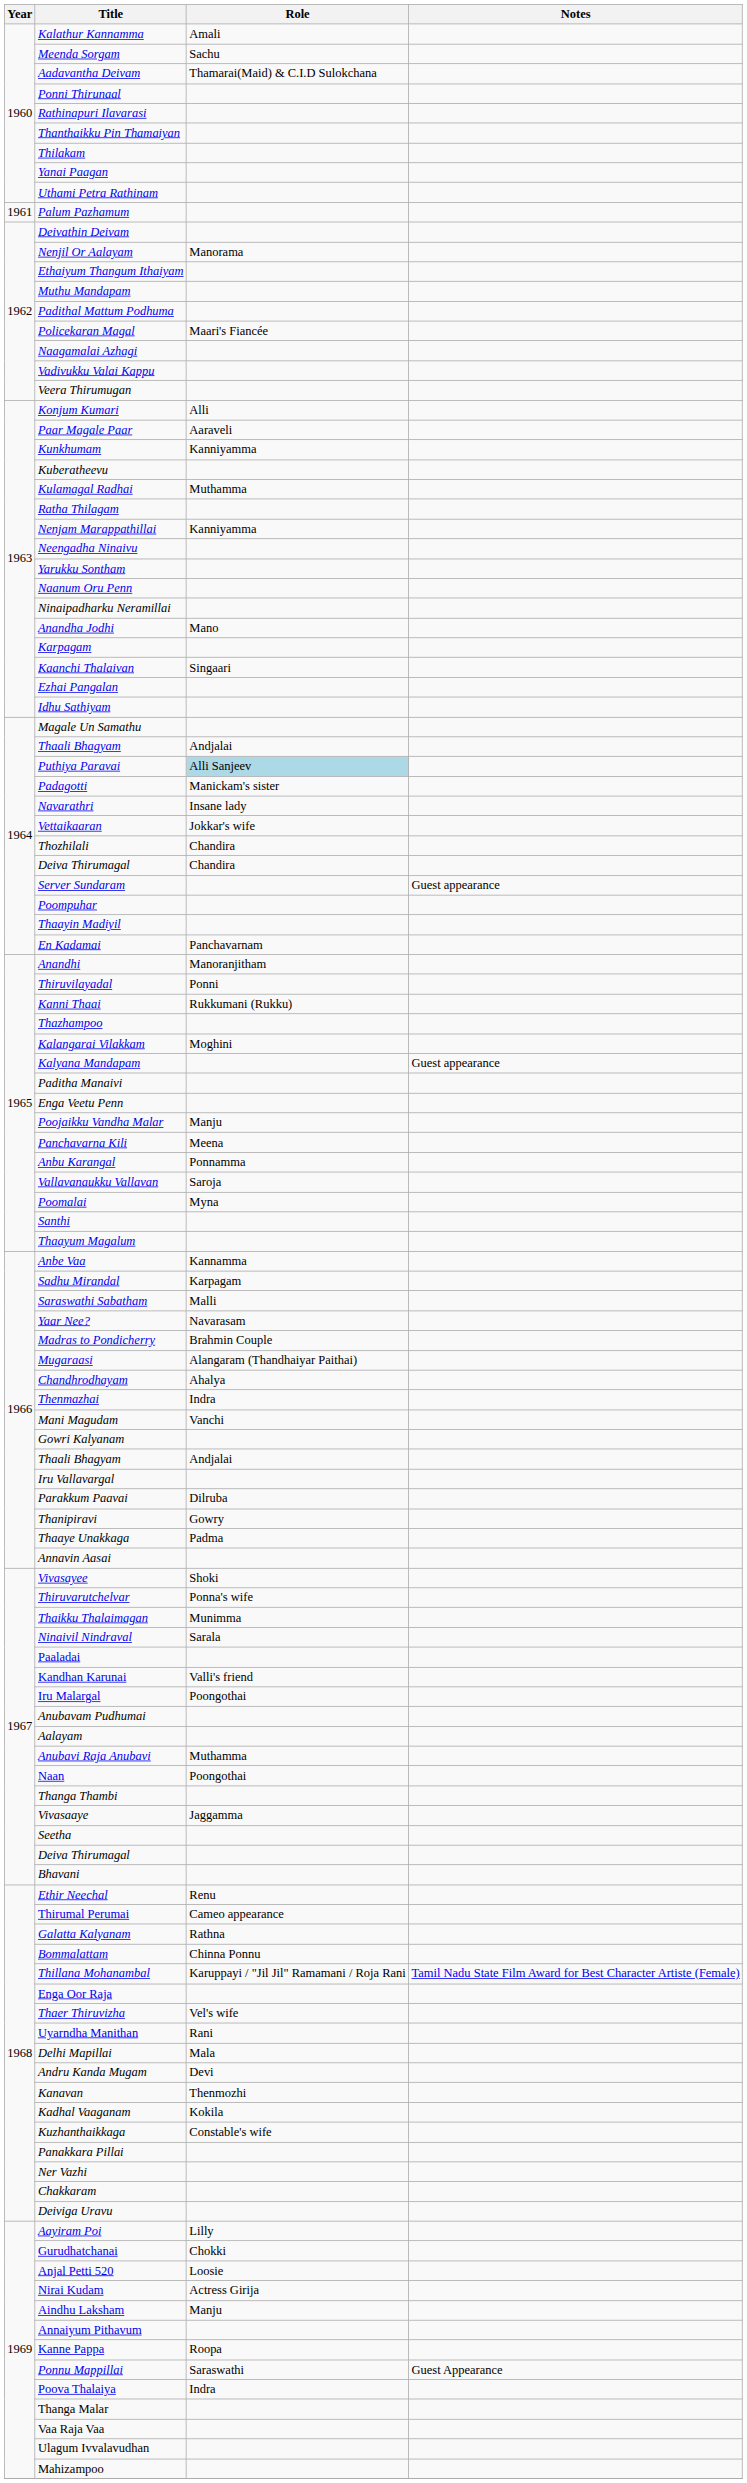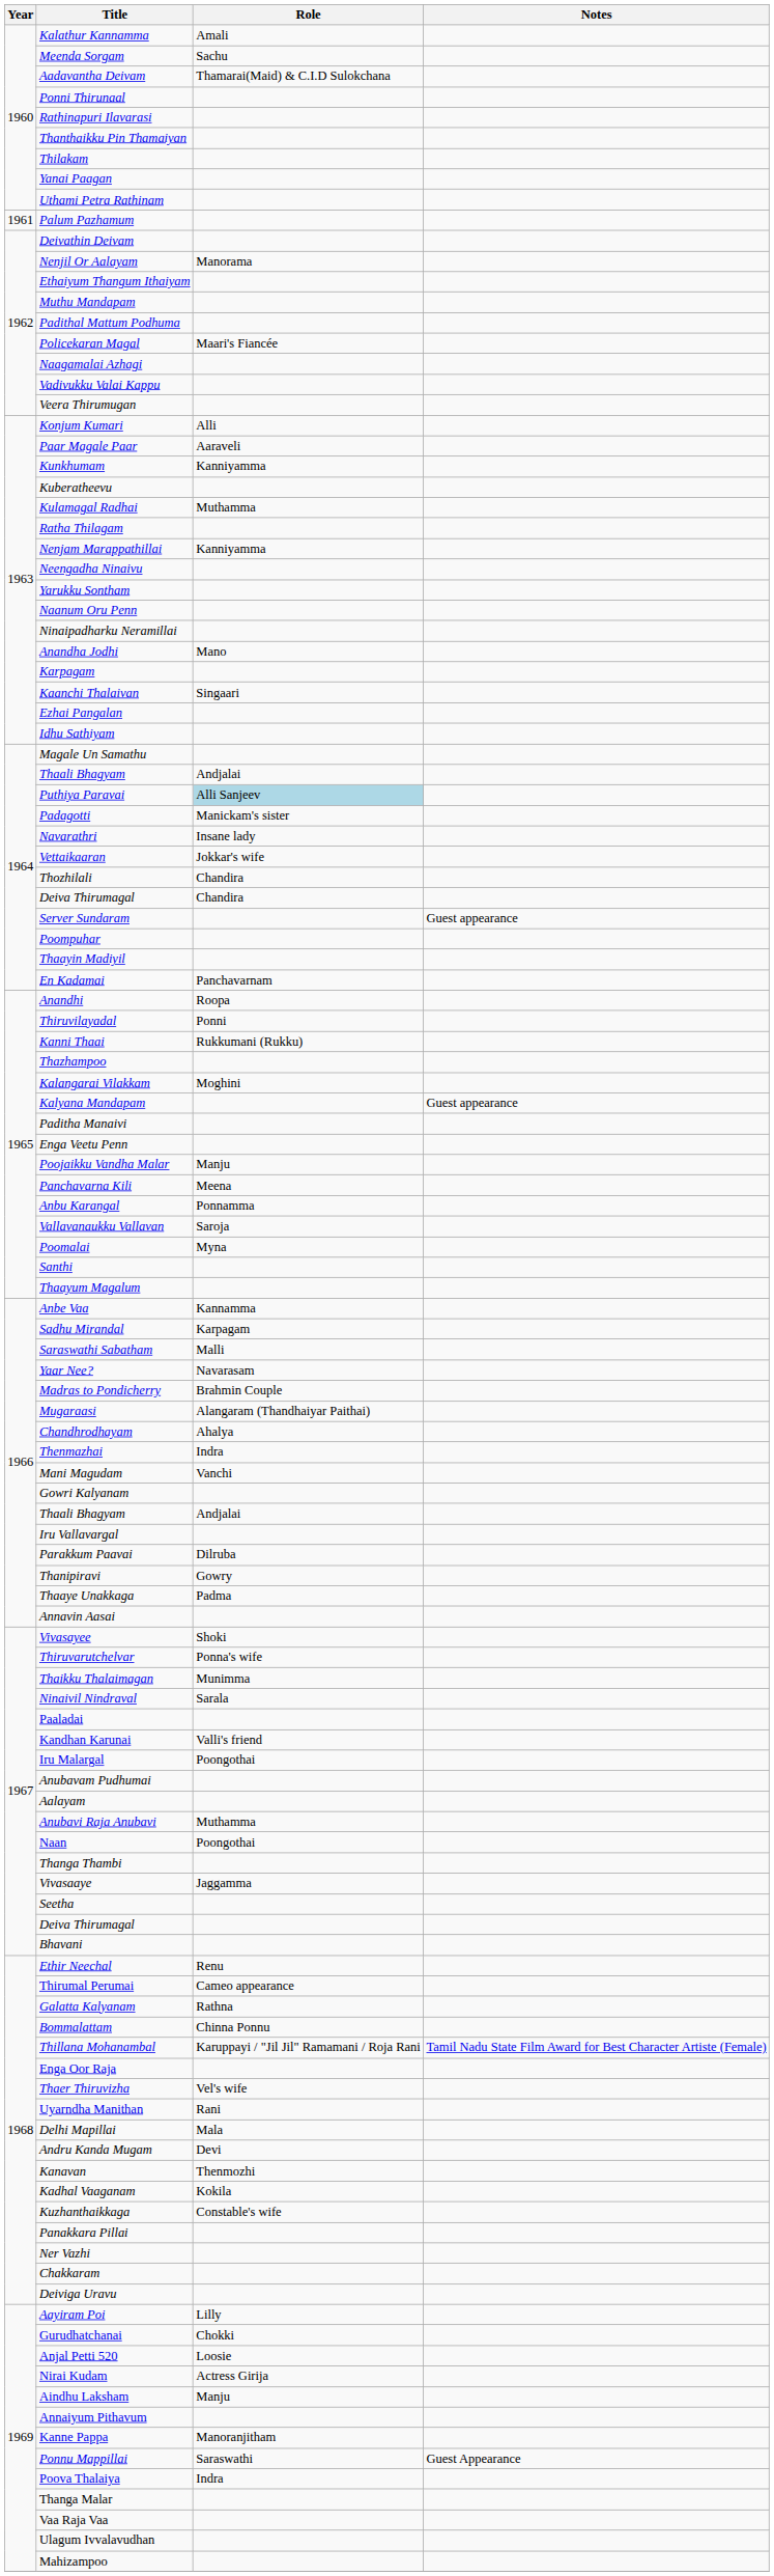 <table class="wikitable">
 <tr style="text-align:center;">
 <th>Year</th>
 <th>Title</th>
 <th>Role</th>
 <th>Notes</th>
 </tr>
 <tr>
 <td rowspan="9">1960</td>
 <td><em><a href='#'>Kalathur Kannamma</a></em></td>
 <td>Amali</td>
 <td></td>
 </tr>
 <tr>
 <td><em><a href='#'>Meenda Sorgam </a></em></td>
 <td>Sachu</td>
 <td></td>
 </tr>
 <tr>
 <td><em><a href='#'>Aadavantha Deivam</a></em></td>
 <td>Thamarai(Maid) & C.I.D Sulokchana</td>
 <td></td>
 </tr>
 <tr>
 <td><em><a href='#'>Ponni Thirunaal</a></em></td>
 <td></td>
 <td></td>
 </tr>
 <tr>
 <td><em><a href='#'>Rathinapuri Ilavarasi</a></em></td>
 <td></td>
 <td></td>
 </tr>
 <tr>
 <td><em><a href='#'>Thanthaikku Pin Thamaiyan</a></em></td>
 <td></td>
 <td></td>
 </tr>
 <tr>
 <td><em><a href='#'>Thilakam</a></em></td>
 <td></td>
 <td></td>
 </tr>
 <tr>
 <td><em><a href='#'>Yanai Paagan</a></em></td>
 <td></td>
 <td></td>
 </tr>
 <tr>
 <td><em><a href='#'>Uthami Petra Rathinam</a></em></td>
 <td></td>
 <td></td>
 </tr>
 <tr>
 <td rowspan="1">1961</td>
 <td><em><a href='#'>Palum Pazhamum</a></em></td>
 <td></td>
 <td></td>
 </tr>
 <tr>
 <td rowspan="9">1962</td>
 <td><em><a href='#'>Deivathin Deivam</a></em></td>
 <td></td>
 <td></td>
 </tr>
 <tr>
 <td><em><a href='#'>Nenjil Or Aalayam</a></em></td>
 <td>Manorama</td>
 <td></td>
 </tr>
 <tr>
 <td><em><a href='#'>Ethaiyum Thangum Ithaiyam</a></em></td>
 <td></td>
 <td></td>
 </tr>
 <tr>
 <td><em><a href='#'>Muthu Mandapam</a></em></td>
 <td></td>
 <td></td>
 </tr>
 <tr>
 <td><em><a href='#'>Padithal Mattum Podhuma</a></em></td>
 <td></td>
 <td></td>
 </tr>
 <tr>
 <td><em><a href='#'>Policekaran Magal</a></em></td>
 <td>Maari's Fiancée</td>
 <td></td>
 </tr>
 <tr>
 <td><em><a href='#'>Naagamalai Azhagi</a></em></td>
 <td></td>
 <td></td>
 </tr>
 <tr>
 <td><em><a href='#'>Vadivukku Valai Kappu</a></em></td>
 <td></td>
 <td></td>
 </tr>
 <tr>
 <td><em>Veera Thirumugan</em></td>
 <td></td>
 <td></td>
 </tr>
 <tr>
 <td rowspan="16">1963</td>
 <td><em><a href='#'>Konjum Kumari</a></em></td>
 <td>Alli</td>
 <td></td>
 </tr>
 <tr>
 <td><em><a href='#'>Paar Magale Paar</a></em></td>
 <td>Aaraveli</td>
 <td></td>
 </tr>
 <tr>
 <td><em><a href='#'>Kunkhumam</a></em></td>
 <td>Kanniyamma</td>
 <td></td>
 </tr>
 <tr>
 <td><em>Kuberatheevu</em></td>
 <td></td>
 <td></td>
 </tr>
 <tr>
 <td><em><a href='#'>Kulamagal Radhai</a></em></td>
 <td>Muthamma</td>
 <td></td>
 </tr>
 <tr>
 <td><em><a href='#'>Ratha Thilagam</a></em></td>
 <td></td>
 <td></td>
 </tr>
 <tr>
 <td><em><a href='#'>Nenjam Marappathillai</a></em></td>
 <td>Kanniyamma</td>
 <td></td>
 </tr>
 <tr>
 <td><em><a href='#'>Neengadha Ninaivu</a></em></td>
 <td></td>
 <td></td>
 </tr>
 <tr>
 <td><em><a href='#'>Yarukku Sontham</a></em></td>
 <td></td>
 <td></td>
 </tr>
 <tr>
 <td><em><a href='#'>Naanum Oru Penn</a></em></td>
 <td></td>
 <td></td>
 </tr>
 <tr>
 <td><em>Ninaipadharku Neramillai</em></td>
 <td></td>
 <td></td>
 </tr>
 <tr>
 <td><em><a href='#'>Anandha Jodhi</a></em></td>
 <td>Mano</td>
 <td></td>
 </tr>
 <tr>
 <td><em><a href='#'>Karpagam</a></em></td>
 <td></td>
 <td></td>
 </tr>
 <tr>
 <td><em><a href='#'>Kaanchi Thalaivan</a></em></td>
 <td>Singaari</td>
 <td></td>
 </tr>
 <tr>
 <td><em><a href='#'>Ezhai Pangalan</a></em></td>
 <td></td>
 <td></td>
 </tr>
 <tr>
 <td><em><a href='#'>Idhu Sathiyam</a></em></td>
 <td></td>
 <td></td>
 </tr>
 <tr>
 <td rowspan="12">1964</td>
 <td><em>Magale Un Samathu</em></td>
 <td></td>
 <td></td>
 </tr>
 <tr>
 <td><em><a href='#'>Thaali Bhagyam</a></em></td>
 <td>Andjalai</td>
 <td></td>
 </tr>
 <tr>
 <td><em><a href='#'>Puthiya Paravai</a></em></td>
 <td style="background: lightblue;">Alli Sanjeev</td>
 <td></td>
 </tr>
 <tr>
 <td><em><a href='#'>Padagotti</a></em></td>
 <td>Manickam's sister</td>
 <td></td>
 </tr>
 <tr>
 <td><em><a href='#'>Navarathri</a></em></td>
 <td>Insane lady</td>
 <td></td>
 </tr>
 <tr>
 <td><em><a href='#'>Vettaikaaran</a></em></td>
 <td>Jokkar's wife</td>
 <td></td>
 </tr>
 <tr>
 <td><em>Thozhilali</em></td>
 <td>Chandira</td>
 <td></td>
 </tr>
 <tr>
 <td><em>Deiva Thirumagal</em></td>
 <td>Chandira</td>
 <td></td>
 </tr>
 <tr>
 <td><em><a href='#'>Server Sundaram</a></em></td>
 <td></td>
 <td>Guest appearance</td>
 </tr>
 <tr>
 <td><em><a href='#'>Poompuhar</a></em></td>
 <td></td>
 <td></td>
 </tr>
 <tr>
 <td><em><a href='#'>Thaayin Madiyil</a></em></td>
 <td></td>
 <td></td>
 </tr>
 <tr>
 <td><em><a href='#'>En Kadamai</a></em></td>
 <td>Panchavarnam</td>
 <td></td>
 </tr>
 <tr>
 <td rowspan="15">1965</td>
 <td><em><a href='#'>Anandhi</a></em></td>
-<td>Manoranjitham</td>
+<td>Roopa</td>
 <td></td>
 </tr>
 <tr>
 <td><em><a href='#'>Thiruvilayadal</a></em></td>
 <td>Ponni</td>
 <td></td>
 </tr>
 <tr>
 <td><em><a href='#'>Kanni Thaai</a></em></td>
 <td>Rukkumani (Rukku)</td>
 <td></td>
 </tr>
 <tr>
 <td><em><a href='#'>Thazhampoo</a></em></td>
 <td></td>
 <td></td>
 </tr>
 <tr>
 <td><em><a href='#'>Kalangarai Vilakkam</a></em></td>
 <td>Moghini</td>
 <td></td>
 </tr>
 <tr>
 <td><em><a href='#'>Kalyana Mandapam</a></em></td>
 <td></td>
 <td>Guest appearance</td>
 </tr>
 <tr>
 <td><em>Paditha Manaivi</em></td>
 <td></td>
 <td></td>
 </tr>
 <tr>
 <td><em>Enga Veetu Penn</em></td>
 <td></td>
 <td></td>
 </tr>
 <tr>
 <td><em><a href='#'>Poojaikku Vandha Malar</a></em></td>
 <td>Manju</td>
 <td></td>
 </tr>
 <tr>
 <td><em><a href='#'>Panchavarna Kili</a></em></td>
 <td>Meena</td>
 <td></td>
 </tr>
 <tr>
 <td><em><a href='#'>Anbu Karangal</a></em></td>
 <td>Ponnamma</td>
 <td></td>
 </tr>
 <tr>
 <td><em><a href='#'>Vallavanaukku Vallavan</a></em></td>
 <td>Saroja</td>
 <td></td>
 </tr>
 <tr>
 <td><em><a href='#'>Poomalai</a></em></td>
 <td>Myna</td>
 <td></td>
 </tr>
 <tr>
 <td><em><a href='#'>Santhi</a></em></td>
 <td></td>
 <td></td>
 </tr>
 <tr>
 <td><em><a href='#'>Thaayum Magalum</a></em></td>
 <td></td>
 <td></td>
 </tr>
 <tr>
 <td rowspan="16">1966</td>
 <td><em><a href='#'>Anbe Vaa</a></em></td>
 <td>Kannamma</td>
 <td></td>
 </tr>
 <tr>
 <td><em><a href='#'>Sadhu Mirandal</a></em></td>
 <td>Karpagam</td>
 <td></td>
 </tr>
 <tr>
 <td><em><a href='#'>Saraswathi Sabatham</a></em></td>
 <td>Malli</td>
 <td></td>
 </tr>
 <tr>
 <td><em><a href='#'>Yaar Nee?</a></em></td>
 <td>Navarasam</td>
 <td></td>
 </tr>
 <tr>
 <td><em><a href='#'>Madras to Pondicherry</a></em></td>
 <td>Brahmin Couple</td>
 <td></td>
 </tr>
 <tr>
 <td><em><a href='#'>Mugaraasi</a></em></td>
 <td>Alangaram (Thandhaiyar Paithai)</td>
 <td></td>
 </tr>
 <tr>
 <td><em><a href='#'>Chandhrodhayam</a></em></td>
 <td>Ahalya</td>
 <td></td>
 </tr>
 <tr>
 <td><em><a href='#'>Thenmazhai</a></em></td>
 <td>Indra</td>
 <td></td>
 </tr>
 <tr>
 <td><em>Mani Magudam</em></td>
 <td>Vanchi</td>
 <td></td>
 </tr>
 <tr>
 <td><em>Gowri Kalyanam</em></td>
 <td></td>
 <td></td>
 </tr>
 <tr>
 <td><em>Thaali Bhagyam</em></td>
 <td>Andjalai</td>
 <td></td>
 </tr>
 <tr>
 <td><em>Iru Vallavargal</em></td>
 <td></td>
 <td></td>
 </tr>
 <tr>
 <td><em>Parakkum Paavai</em></td>
 <td>Dilruba</td>
 <td></td>
 </tr>
 <tr>
 <td><em>Thanipiravi</em></td>
 <td>Gowry</td>
 <td></td>
 </tr>
 <tr>
 <td><em>Thaaye Unakkaga</em></td>
 <td>Padma</td>
 <td></td>
 </tr>
 <tr>
 <td><em>Annavin Aasai</em></td>
 <td></td>
 <td></td>
 </tr>
 <tr>
 <td rowspan="16">1967</td>
 <td><em><a href='#'>Vivasayee</a></em></td>
 <td>Shoki</td>
 <td></td>
 </tr>
 <tr>
 <td><em><a href='#'>Thiruvarutchelvar</a></em></td>
 <td>Ponna's wife</td>
 <td></td>
 </tr>
 <tr>
 <td><em><a href='#'>Thaikku Thalaimagan</a></em></td>
 <td>Munimma</td>
 <td></td>
 </tr>
 <tr>
 <td><em><a href='#'>Ninaivil Nindraval</a></em></td>
 <td>Sarala</td>
 <td></td>
 </tr>
 <tr>
 <td><a href='#'>Paaladai</a></td>
 <td></td>
 <td></td>
 </tr>
 <tr>
 <td><a href='#'>Kandhan Karunai</a></td>
 <td>Valli's friend</td>
 <td></td>
 </tr>
 <tr>
 <td><a href='#'>Iru Malargal</a></td>
 <td>Poongothai</td>
 <td></td>
 </tr>
 <tr>
 <td><em>Anubavam Pudhumai</em></td>
 <td></td>
 <td></td>
 </tr>
 <tr>
 <td><em>Aalayam</em></td>
 <td></td>
 <td></td>
 </tr>
 <tr>
 <td><em><a href='#'>Anubavi Raja Anubavi</a></em></td>
 <td>Muthamma</td>
 <td></td>
 </tr>
 <tr>
 <td><a href='#'>Naan</a></td>
 <td>Poongothai</td>
 <td></td>
 </tr>
 <tr>
 <td><em>Thanga Thambi</em></td>
 <td></td>
 <td></td>
 </tr>
 <tr>
 <td><em>Vivasaaye</em></td>
 <td>Jaggamma</td>
 <td></td>
 </tr>
 <tr>
 <td><em>Seetha</em></td>
 <td></td>
 <td></td>
 </tr>
 <tr>
 <td><em>Deiva Thirumagal</em></td>
 <td></td>
 <td></td>
 </tr>
 <tr>
 <td><em>Bhavani</em></td>
 <td></td>
 <td></td>
 </tr>
 <tr>
 <td rowspan="17">1968</td>
 <td><em><a href='#'>Ethir Neechal</a></em></td>
 <td>Renu</td>
 <td></td>
 </tr>
 <tr>
 <td><a href='#'>Thirumal Perumai</a></td>
 <td>Cameo appearance</td>
 <td></td>
 </tr>
 <tr>
 <td><em><a href='#'>Galatta Kalyanam</a></em></td>
 <td>Rathna</td>
 <td></td>
 </tr>
 <tr>
 <td><em><a href='#'>Bommalattam</a></em></td>
 <td>Chinna Ponnu</td>
 <td></td>
 </tr>
 <tr>
 <td><em><a href='#'>Thillana Mohanambal</a></em></td>
 <td>Karuppayi / "Jil Jil" Ramamani / Roja Rani</td>
 <td><a href='#'>Tamil Nadu State Film Award for Best Character Artiste (Female)</a></td>
 </tr>
 <tr>
 <td><a href='#'>Enga Oor Raja</a></td>
 <td></td>
 <td></td>
 </tr>
 <tr>
 <td><em><a href='#'>Thaer Thiruvizha</a></em></td>
 <td>Vel's wife</td>
 <td></td>
 </tr>
 <tr>
 <td><a href='#'>Uyarndha Manithan</a></td>
 <td>Rani</td>
 <td></td>
 </tr>
 <tr>
 <td><em>Delhi Mapillai</em></td>
 <td>Mala</td>
 <td></td>
 </tr>
 <tr>
 <td><em>Andru Kanda Mugam</em></td>
 <td>Devi</td>
 <td></td>
 </tr>
 <tr>
 <td><em>Kanavan</em></td>
 <td>Thenmozhi</td>
 <td></td>
 </tr>
 <tr>
 <td><em>Kadhal Vaaganam</em></td>
 <td>Kokila</td>
 <td></td>
 </tr>
 <tr>
 <td><em>Kuzhanthaikkaga</em></td>
 <td>Constable's wife</td>
 <td></td>
 </tr>
 <tr>
 <td><em>Panakkara Pillai</em></td>
 <td></td>
 <td></td>
 </tr>
 <tr>
 <td><em>Ner Vazhi</em></td>
 <td></td>
 <td></td>
 </tr>
 <tr>
 <td><em>Chakkaram</em></td>
 <td></td>
 <td></td>
 </tr>
 <tr>
 <td><em>Deiviga Uravu</em></td>
 <td></td>
 <td></td>
 </tr>
 <tr>
 <td rowspan="13">1969</td>
 <td><em><a href='#'>Aayiram Poi</a></em></td>
 <td>Lilly</td>
 <td></td>
 </tr>
 <tr>
 <td><a href='#'>Gurudhatchanai</a></td>
 <td>Chokki</td>
 <td></td>
 </tr>
 <tr>
 <td><a href='#'>Anjal Petti 520</a></td>
 <td>Loosie</td>
 <td></td>
 </tr>
 <tr>
 <td><a href='#'>Nirai Kudam</a></td>
 <td>Actress Girija</td>
 <td></td>
 </tr>
 <tr>
 <td><a href='#'>Aindhu Laksham</a></td>
 <td>Manju</td>
 <td></td>
 </tr>
 <tr>
 <td><a href='#'>Annaiyum Pithavum</a></td>
 <td></td>
 <td></td>
 </tr>
 <tr>
 <td><a href='#'>Kanne Pappa</a></td>
-<td>Roopa</td>
+<td>Manoranjitham</td>
 <td></td>
 </tr>
 <tr>
 <td><em><a href='#'>Ponnu Mappillai</a></em></td>
 <td>Saraswathi</td>
 <td>Guest Appearance</td>
 </tr>
 <tr>
 <td><a href='#'>Poova Thalaiya</a></td>
 <td>Indra</td>
 <td></td>
 </tr>
 <tr>
 <td>Thanga Malar</td>
 <td></td>
 <td></td>
 </tr>
 <tr>
 <td>Vaa Raja Vaa</td>
 <td></td>
 <td></td>
 </tr>
 <tr>
 <td>Ulagum Ivvalavudhan</td>
 <td></td>
 <td></td>
 </tr>
 <tr>
 <td>Mahizampoo</td>
 <td></td>
 <td></td>
 </tr>
 <tr>
 </tr>
 </table>
